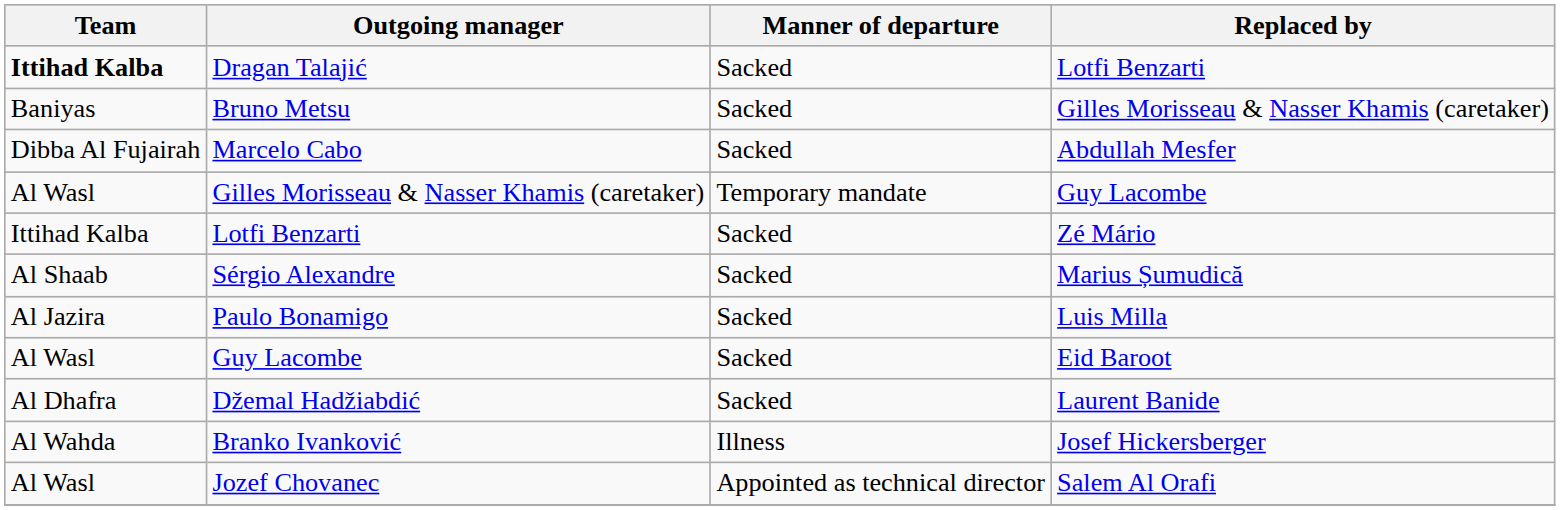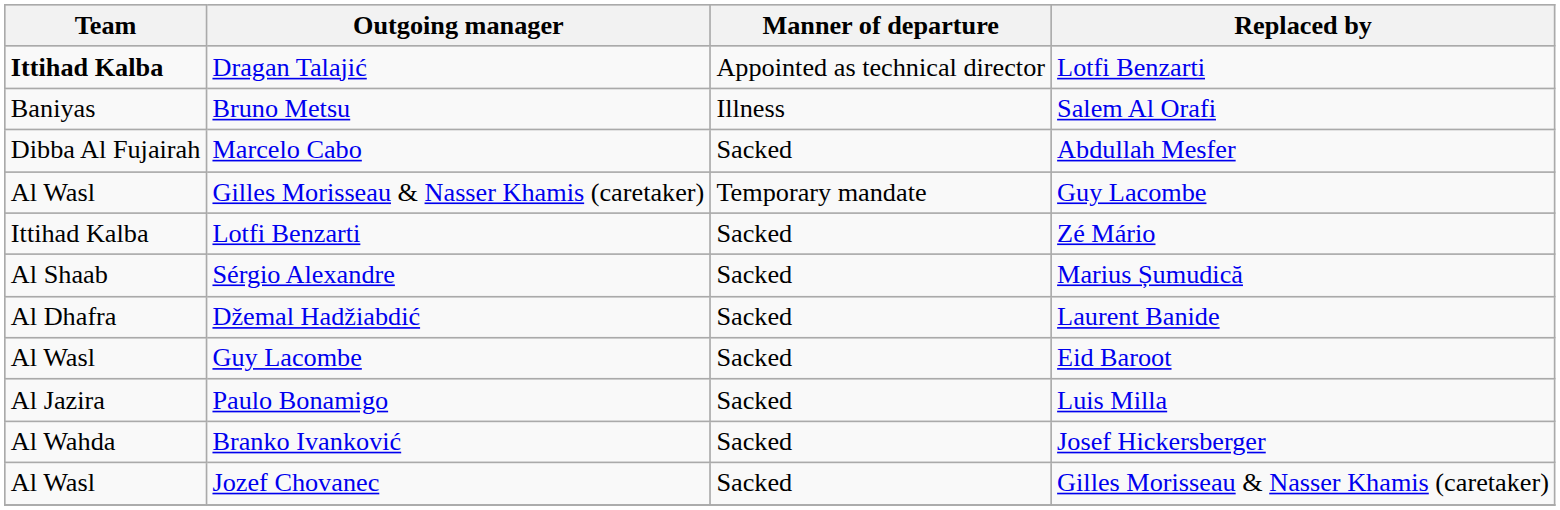 <table class="wikitable sortable">
 <tr>
 <th>Team</th>
 <th>Outgoing manager</th>
 <th>Manner of departure</th>
 <th>Replaced by</th>
 </tr>
 <tr>
 <td><strong>Ittihad Kalba</strong></td>
 <td> <a href='#'>Dragan Talajić</a></td>
-<td>Sacked</td>
+<td>Appointed as technical director</td>
 <td> <a href='#'>Lotfi Benzarti</a></td>
 </tr>
 <tr>
 <td>Baniyas</td>
 <td> <a href='#'>Bruno Metsu</a></td>
-<td>Sacked</td>
-<td> <a href='#'>Gilles Morisseau</a> &  <a href='#'>Nasser Khamis</a> (caretaker)</td>
+<td>Illness</td>
+<td> <a href='#'>Salem Al Orafi</a></td>
 </tr>
 <tr>
 <td>Dibba Al Fujairah</td>
 <td> <a href='#'>Marcelo Cabo</a></td>
 <td>Sacked</td>
 <td> <a href='#'>Abdullah Mesfer</a></td>
 </tr>
 <tr>
 <td>Al Wasl</td>
 <td> <a href='#'>Gilles Morisseau</a> &  <a href='#'>Nasser Khamis</a> (caretaker)</td>
 <td>Temporary mandate</td>
 <td> <a href='#'>Guy Lacombe</a></td>
 </tr>
 <tr>
 <td>Ittihad Kalba</td>
 <td> <a href='#'>Lotfi Benzarti</a></td>
 <td>Sacked</td>
 <td> <a href='#'>Zé Mário</a></td>
 </tr>
 <tr>
 <td>Al Shaab</td>
 <td> <a href='#'>Sérgio Alexandre</a></td>
 <td>Sacked</td>
 <td> <a href='#'>Marius Șumudică</a></td>
 </tr>
 <tr>
-<td>Al Jazira</td>
-<td> <a href='#'>Paulo Bonamigo</a></td>
+<td>Al Dhafra</td>
+<td> <a href='#'>Džemal Hadžiabdić</a></td>
 <td>Sacked</td>
-<td> <a href='#'>Luis Milla</a></td>
+<td> <a href='#'>Laurent Banide</a></td>
 </tr>
 <tr>
 <td>Al Wasl</td>
 <td> <a href='#'>Guy Lacombe</a></td>
 <td>Sacked</td>
 <td> <a href='#'>Eid Baroot</a></td>
 </tr>
 <tr>
-<td>Al Dhafra</td>
-<td> <a href='#'>Džemal Hadžiabdić</a></td>
+<td>Al Jazira</td>
+<td> <a href='#'>Paulo Bonamigo</a></td>
 <td>Sacked</td>
-<td> <a href='#'>Laurent Banide</a></td>
+<td> <a href='#'>Luis Milla</a></td>
 </tr>
 <tr>
 <td>Al Wahda</td>
 <td> <a href='#'>Branko Ivanković</a></td>
-<td>Illness</td>
+<td>Sacked</td>
 <td> <a href='#'>Josef Hickersberger</a></td>
 </tr>
 <tr>
 <td>Al Wasl</td>
 <td> <a href='#'>Jozef Chovanec</a></td>
-<td>Appointed as technical director</td>
-<td> <a href='#'>Salem Al Orafi</a></td>
+<td>Sacked</td>
+<td> <a href='#'>Gilles Morisseau</a> &  <a href='#'>Nasser Khamis</a> (caretaker)</td>
 </tr>
 <tr>
 </tr>
 </table>
